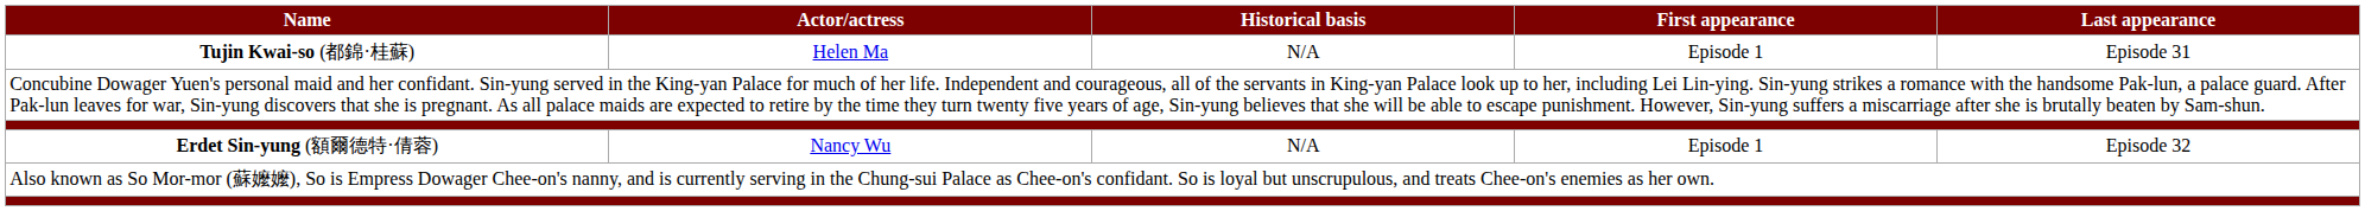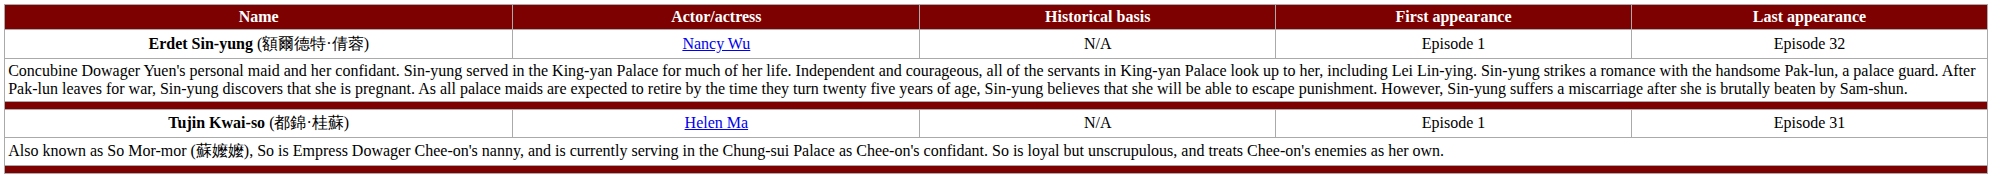 <table class="wikitable sortable" style="width:100%; margin-right:auto; background: #FFFFFF;">
 <tr style="color:white">
 <th style="background-color:#7d0101; width:25%">Name</th>
 <th style="background-color:#7d0101; width:20%">Actor/actress</th>
 <th style="background-color:#7d0101; width:17.5%">Historical basis</th>
 <th style="background-color:#7d0101; width:17.5%">First appearance</th>
 <th style="background-color:#7d0101; width:17.5%">Last appearance</th>
 </tr>
 <tr>
-<td align="center"><strong>Tujin Kwai-so</strong> (都錦·桂蘇)</td>
-<td align="center"><a href='#'>Helen Ma</a></td>
+<td align="center"><strong>Erdet Sin-yung</strong> (額爾德特·倩蓉)</td>
+<td align="center"><a href='#'>Nancy Wu</a></td>
 <td align="center">N/A</td>
 <td align="center">Episode 1</td>
-<td align="center">Episode 31</td>
+<td align="center">Episode 32</td>
 </tr>
 <tr>
 <td colspan="5">Concubine Dowager Yuen's personal maid and her confidant. Sin-yung served in the King-yan Palace for much of her life. Independent and courageous, all of the servants in King-yan Palace look up to her, including Lei Lin-ying. Sin-yung strikes a romance with the handsome Pak-lun, a palace guard. After Pak-lun leaves for war, Sin-yung discovers that she is pregnant. As all palace maids are expected to retire by the time they turn twenty five years of age, Sin-yung believes that she will be able to escape punishment. However, Sin-yung suffers a miscarriage after she is brutally beaten by Sam-shun.</td>
 </tr>
 <tr>
 <td colspan="5" bgcolor="#7d0101"></td>
 </tr>
 <tr>
-<td align="center"><strong>Erdet Sin-yung</strong> (額爾德特·倩蓉)</td>
-<td align="center"><a href='#'>Nancy Wu</a></td>
+<td align="center"><strong>Tujin Kwai-so</strong> (都錦·桂蘇)</td>
+<td align="center"><a href='#'>Helen Ma</a></td>
 <td align="center">N/A</td>
 <td align="center">Episode 1</td>
-<td align="center">Episode 32</td>
+<td align="center">Episode 31</td>
 </tr>
 <tr>
 <td colspan="5">Also known as So Mor-mor (蘇嬤嬤), So is Empress Dowager Chee-on's nanny, and is currently serving in the Chung-sui Palace as Chee-on's confidant. So is loyal but unscrupulous, and treats Chee-on's enemies as her own.</td>
 </tr>
 <tr>
 <td colspan="5" bgcolor="#7d0101"></td>
 </tr>
 </table>
